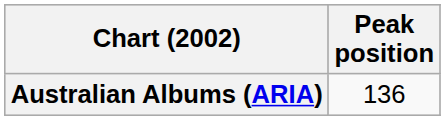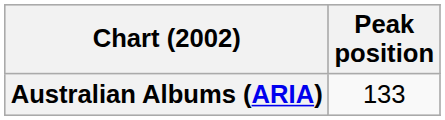 <table class="wikitable sortable plainrowheaders" style="text-align:center">
 <tr>
 <th>Chart (2002)</th>
 <th>Peak<br>position</th>
 </tr>
 <tr>
 <th scope="row">Australian Albums (<a href='#'>ARIA</a>)</th>
-<td>136</td>
+<td>133</td>
 </tr>
 </table>
